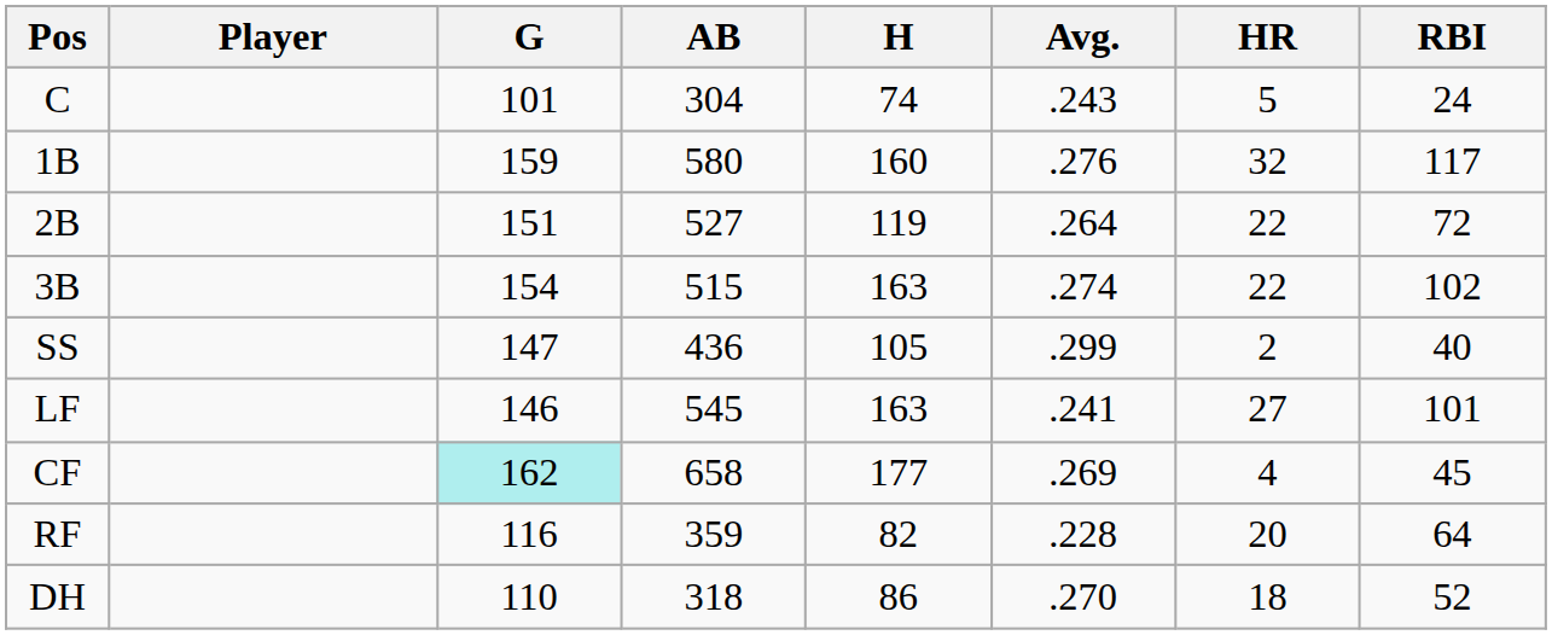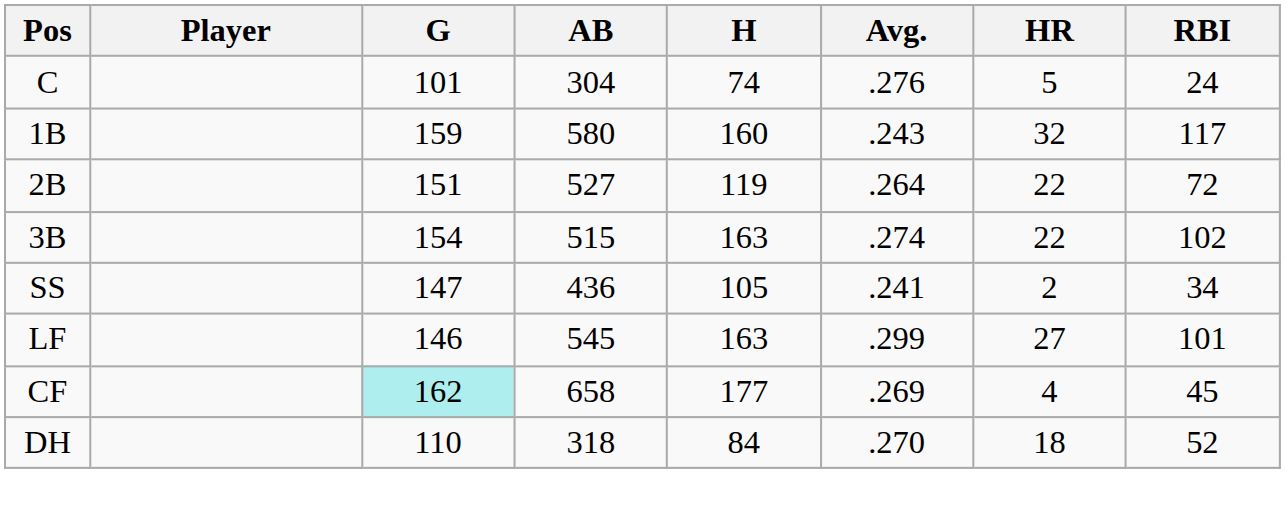 <table class="wikitable sortable">
 <tr>
 <th bgcolor="#DDDDFF" width="5%">Pos</th>
 <th bgcolor="#DDDDFF" width="16%">Player</th>
 <th bgcolor="#DDDDFF" width="9%">G</th>
 <th bgcolor="#DDDDFF" width="9%">AB</th>
 <th bgcolor="#DDDDFF" width="9%">H</th>
 <th bgcolor="#DDDDFF" width="9%">Avg.</th>
 <th bgcolor="#DDDDFF" width="9%">HR</th>
 <th bgcolor="#DDDDFF" width="9%">RBI</th>
 </tr>
 <tr align="center">
 <td>C</td>
 <td></td>
 <td>101</td>
 <td>304</td>
 <td>74</td>
-<td>.243</td>
+<td>.276</td>
 <td>5</td>
 <td>24</td>
 </tr>
 <tr align="center">
 <td>1B</td>
 <td></td>
 <td>159</td>
 <td>580</td>
 <td>160</td>
-<td>.276</td>
+<td>.243</td>
 <td>32</td>
 <td>117</td>
 </tr>
 <tr align="center">
 <td>2B</td>
 <td></td>
 <td>151</td>
 <td>527</td>
 <td>119</td>
 <td>.264</td>
 <td>22</td>
 <td>72</td>
 </tr>
 <tr align="center">
 <td>3B</td>
 <td></td>
 <td>154</td>
 <td>515</td>
 <td>163</td>
 <td>.274</td>
 <td>22</td>
 <td>102</td>
 </tr>
 <tr align="center">
 <td>SS</td>
 <td></td>
 <td>147</td>
 <td>436</td>
 <td>105</td>
-<td>.299</td>
+<td>.241</td>
 <td>2</td>
-<td>40</td>
+<td>34</td>
 </tr>
 <tr align="center">
 <td>LF</td>
 <td></td>
 <td>146</td>
 <td>545</td>
 <td>163</td>
-<td>.241</td>
+<td>.299</td>
 <td>27</td>
 <td>101</td>
 </tr>
 <tr align="center">
 <td>CF</td>
 <td></td>
 <td style="background: paleturquoise;">162</td>
 <td>658</td>
 <td>177</td>
 <td>.269</td>
 <td>4</td>
 <td>45</td>
 </tr>
 <tr align="center">
-<td>RF</td>
-<td></td>
-<td>116</td>
-<td>359</td>
-<td>82</td>
-<td>.228</td>
-<td>20</td>
-<td>64</td>
-</tr>
-<tr align="center">
 <td>DH</td>
 <td></td>
 <td>110</td>
 <td>318</td>
-<td>86</td>
+<td>84</td>
 <td>.270</td>
 <td>18</td>
 <td>52</td>
 </tr>
 </table>
